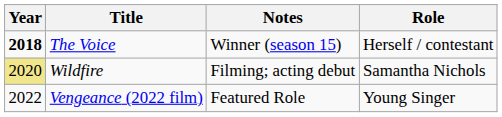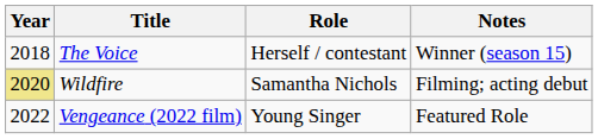 <table class="wikitable sortable">
 <tr>
 <th>Year</th>
 <th>Title</th>
+<th>Role</th>
 <th class="unsortable">Notes</th>
-<th>Role</th>
 </tr>
 <tr>
-<td><strong>2018</strong></td>
+<td>2018</td>
 <td><em><a href='#'>The Voice</a></em></td>
+<td>Herself / contestant</td>
 <td>Winner (<a href='#'>season 15</a>)</td>
-<td>Herself / contestant</td>
 </tr>
 <tr>
 <td style="background: khaki;">2020</td>
 <td><em>Wildfire</em></td>
+<td>Samantha Nichols</td>
 <td>Filming; acting debut</td>
-<td>Samantha Nichols</td>
 </tr>
 <tr>
 <td>2022</td>
 <td><a href='#'><em>Vengeance</em> (2022 film)</a></td>
+<td>Young Singer</td>
 <td>Featured Role</td>
-<td>Young Singer</td>
 </tr>
 </table>
